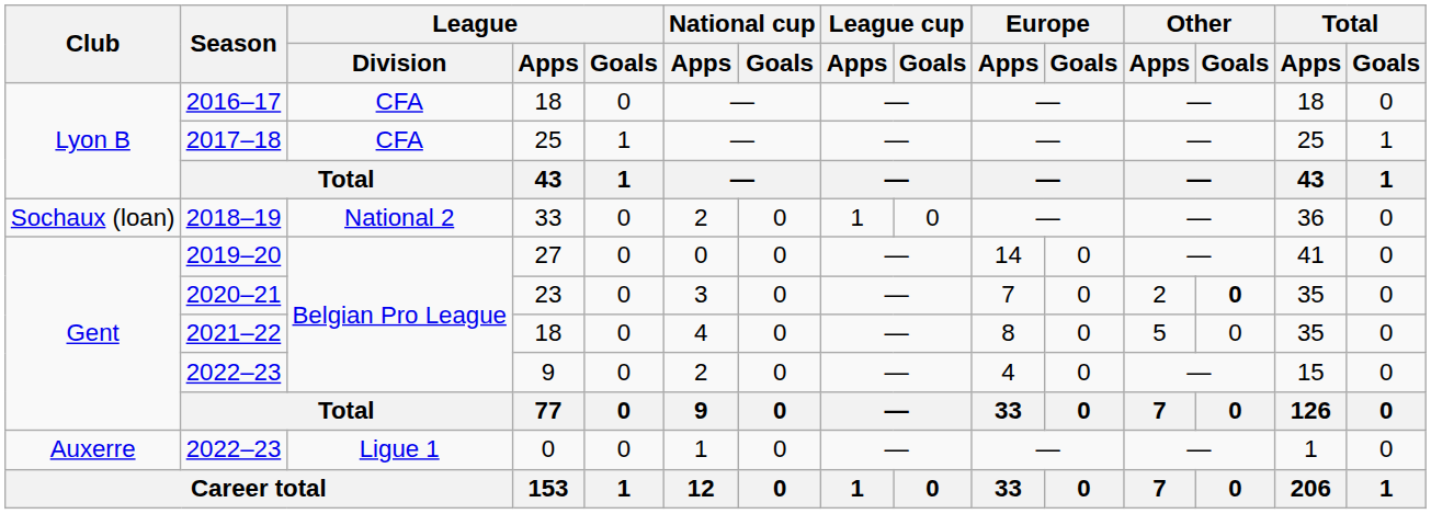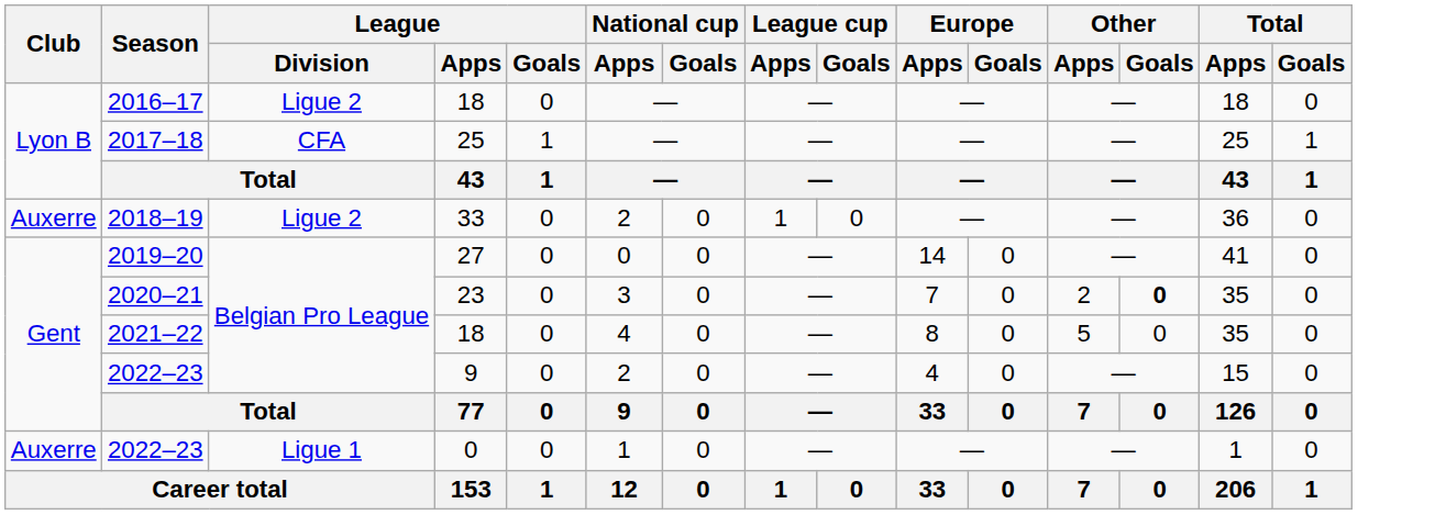 <table class="wikitable" style="text-align:center">
 <tr>
 <th rowspan="2">Club</th>
 <th rowspan="2">Season</th>
 <th colspan="3">League</th>
 <th colspan="2">National cup</th>
 <th colspan="2">League cup</th>
 <th colspan="2">Europe</th>
 <th colspan="2">Other</th>
 <th colspan="2">Total</th>
 </tr>
 <tr>
 <th>Division</th>
 <th>Apps</th>
 <th>Goals</th>
 <th>Apps</th>
 <th>Goals</th>
 <th>Apps</th>
 <th>Goals</th>
 <th>Apps</th>
 <th>Goals</th>
 <th>Apps</th>
 <th>Goals</th>
 <th>Apps</th>
 <th>Goals</th>
 </tr>
 <tr>
 <td rowspan="3"><a href='#'>Lyon B</a></td>
 <td><a href='#'>2016–17</a></td>
-<td><a href='#'>CFA</a></td>
+<td><a href='#'>Ligue 2</a></td>
 <td>18</td>
 <td>0</td>
 <td colspan="2">—</td>
 <td colspan="2">—</td>
 <td colspan="2">—</td>
 <td colspan="2">—</td>
 <td>18</td>
 <td>0</td>
 </tr>
 <tr>
 <td><a href='#'>2017–18</a></td>
 <td><a href='#'>CFA</a></td>
 <td>25</td>
 <td>1</td>
 <td colspan="2">—</td>
 <td colspan="2">—</td>
 <td colspan="2">—</td>
 <td colspan="2">—</td>
 <td>25</td>
 <td>1</td>
 </tr>
 <tr>
 <th colspan="2">Total</th>
 <th>43</th>
 <th>1</th>
 <th colspan="2">—</th>
 <th colspan="2">—</th>
 <th colspan="2">—</th>
 <th colspan="2">—</th>
 <th>43</th>
 <th>1</th>
 </tr>
 <tr>
-<td><a href='#'>Sochaux</a> (loan)</td>
+<td><a href='#'>Auxerre</a></td>
 <td><a href='#'>2018–19</a></td>
-<td><a href='#'>National 2</a></td>
+<td><a href='#'>Ligue 2</a></td>
 <td>33</td>
 <td>0</td>
 <td>2</td>
 <td>0</td>
 <td>1</td>
 <td>0</td>
 <td colspan="2">—</td>
 <td colspan="2">—</td>
 <td>36</td>
 <td>0</td>
 </tr>
 <tr>
 <td rowspan="5"><a href='#'>Gent</a></td>
 <td><a href='#'>2019–20</a></td>
 <td rowspan="4"><a href='#'>Belgian Pro League</a></td>
 <td>27</td>
 <td>0</td>
 <td>0</td>
 <td>0</td>
 <td colspan="2">—</td>
 <td>14</td>
 <td>0</td>
 <td colspan="2">—</td>
 <td>41</td>
 <td>0</td>
 </tr>
 <tr>
 <td><a href='#'>2020–21</a></td>
 <td>23</td>
 <td>0</td>
 <td>3</td>
 <td>0</td>
 <td colspan="2">—</td>
 <td>7</td>
 <td>0</td>
 <td>2</td>
 <td><strong>0</strong></td>
 <td>35</td>
 <td>0</td>
 </tr>
 <tr>
 <td><a href='#'>2021–22</a></td>
 <td>18</td>
 <td>0</td>
 <td>4</td>
 <td>0</td>
 <td colspan="2">—</td>
 <td>8</td>
 <td>0</td>
 <td>5</td>
 <td>0</td>
 <td>35</td>
 <td>0</td>
 </tr>
 <tr>
 <td><a href='#'>2022–23</a></td>
 <td>9</td>
 <td>0</td>
 <td>2</td>
 <td>0</td>
 <td colspan="2">—</td>
 <td>4</td>
 <td>0</td>
 <td colspan="2">—</td>
 <td>15</td>
 <td>0</td>
 </tr>
 <tr>
 <th colspan="2">Total</th>
 <th>77</th>
 <th>0</th>
 <th>9</th>
 <th>0</th>
 <th colspan="2">—</th>
 <th>33</th>
 <th>0</th>
 <th>7</th>
 <th>0</th>
 <th>126</th>
 <th>0</th>
 </tr>
 <tr>
 <td><a href='#'>Auxerre</a></td>
 <td><a href='#'>2022–23</a></td>
 <td><a href='#'>Ligue 1</a></td>
 <td>0</td>
 <td>0</td>
 <td>1</td>
 <td>0</td>
 <td colspan="2">—</td>
 <td colspan="2">—</td>
 <td colspan="2">—</td>
 <td>1</td>
 <td>0</td>
 </tr>
 <tr>
 <th colspan="3">Career total</th>
 <th>153</th>
 <th>1</th>
 <th>12</th>
 <th>0</th>
 <th>1</th>
 <th>0</th>
 <th>33</th>
 <th>0</th>
 <th>7</th>
 <th>0</th>
 <th>206</th>
 <th>1</th>
 </tr>
 </table>
